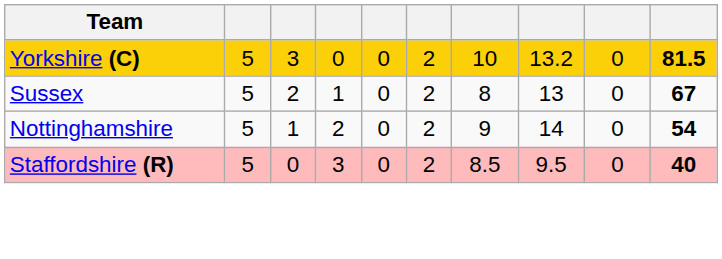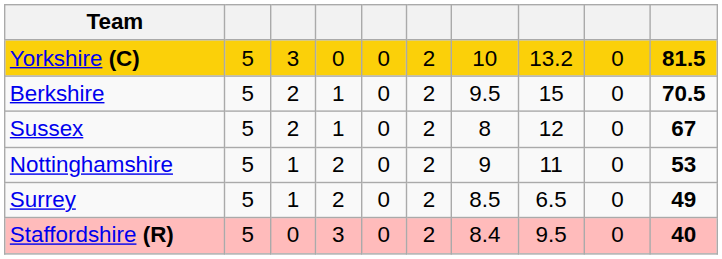 <table class="wikitable" style="text-align:center">
 <tr>
 <th width="150">Team</th>
 <th width="25"></th>
 <th width="25"></th>
 <th width="25"></th>
 <th width="25"></th>
 <th width="25"></th>
 <th width="40"></th>
 <th width="40"></th>
 <th width="40"></th>
 <th width="40"></th>
 </tr>
 <tr style="background:#fbd009">
 <td style="text-align:left"><a href='#'>Yorkshire</a>  <strong>(C)</strong></td>
 <td>5</td>
 <td>3</td>
 <td>0</td>
 <td>0</td>
 <td>2</td>
 <td>10</td>
 <td>13.2</td>
 <td>0</td>
 <td><strong>81.5</strong></td>
 </tr>
 <tr>
+<td style="text-align:left"><a href='#'>Berkshire</a></td>
+<td>5</td>
+<td>2</td>
+<td>1</td>
+<td>0</td>
+<td>2</td>
+<td>9.5</td>
+<td>15</td>
+<td>0</td>
+<td><strong>70.5</strong></td>
+</tr>
+<tr>
 <td style="text-align:left"><a href='#'>Sussex</a></td>
 <td>5</td>
 <td>2</td>
 <td>1</td>
 <td>0</td>
 <td>2</td>
 <td>8</td>
-<td>13</td>
+<td>12</td>
 <td>0</td>
 <td><strong>67</strong></td>
 </tr>
 <tr>
 <td style="text-align:left"><a href='#'>Nottinghamshire</a></td>
 <td>5</td>
 <td>1</td>
 <td>2</td>
 <td>0</td>
 <td>2</td>
 <td>9</td>
-<td>14</td>
+<td>11</td>
 <td>0</td>
-<td><strong>54</strong></td>
+<td><strong>53</strong></td>
+</tr>
+<tr>
+<td style="text-align:left"><a href='#'>Surrey</a></td>
+<td>5</td>
+<td>1</td>
+<td>2</td>
+<td>0</td>
+<td>2</td>
+<td>8.5</td>
+<td>6.5</td>
+<td>0</td>
+<td><strong>49</strong></td>
 </tr>
 <tr style="background:#FFBBBB">
 <td style="text-align:left"><a href='#'>Staffordshire</a> <strong>(R)</strong></td>
 <td>5</td>
 <td>0</td>
 <td>3</td>
 <td>0</td>
 <td>2</td>
-<td>8.5</td>
+<td>8.4</td>
 <td>9.5</td>
 <td>0</td>
 <td><strong>40</strong></td>
 </tr>
 </table>
